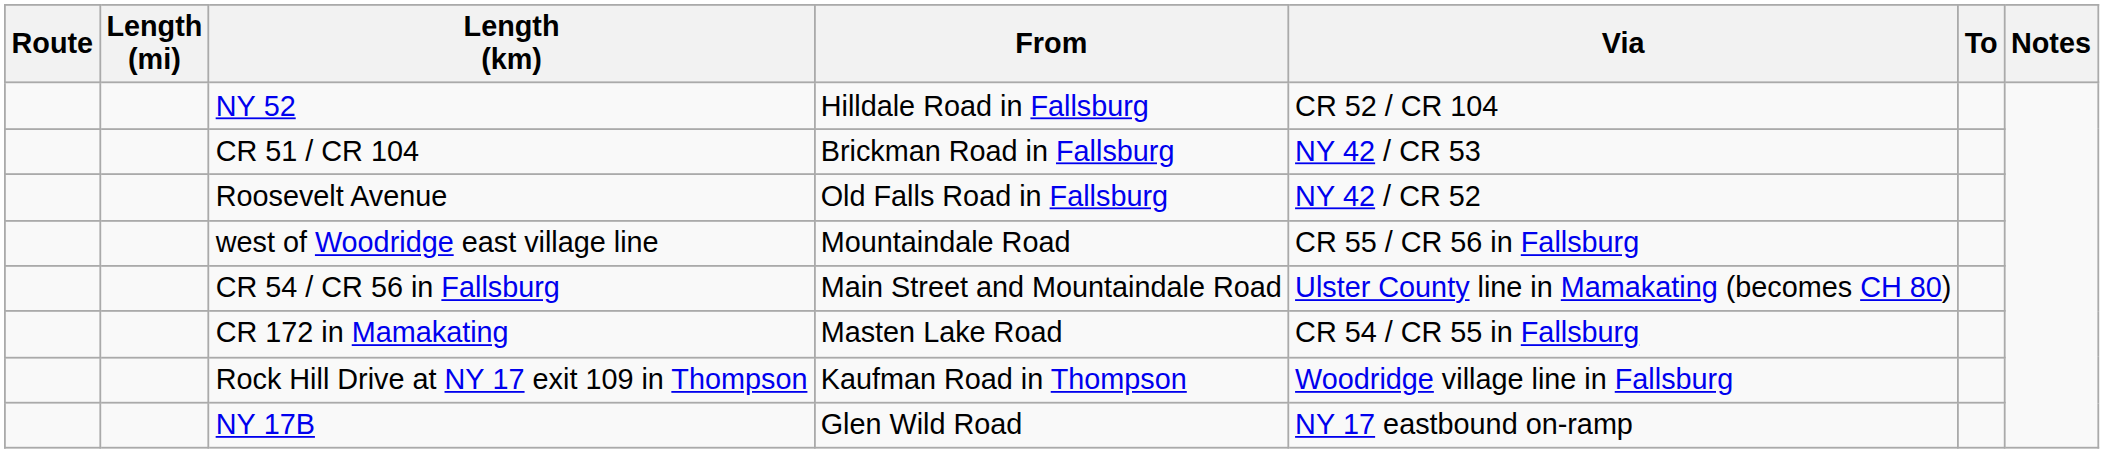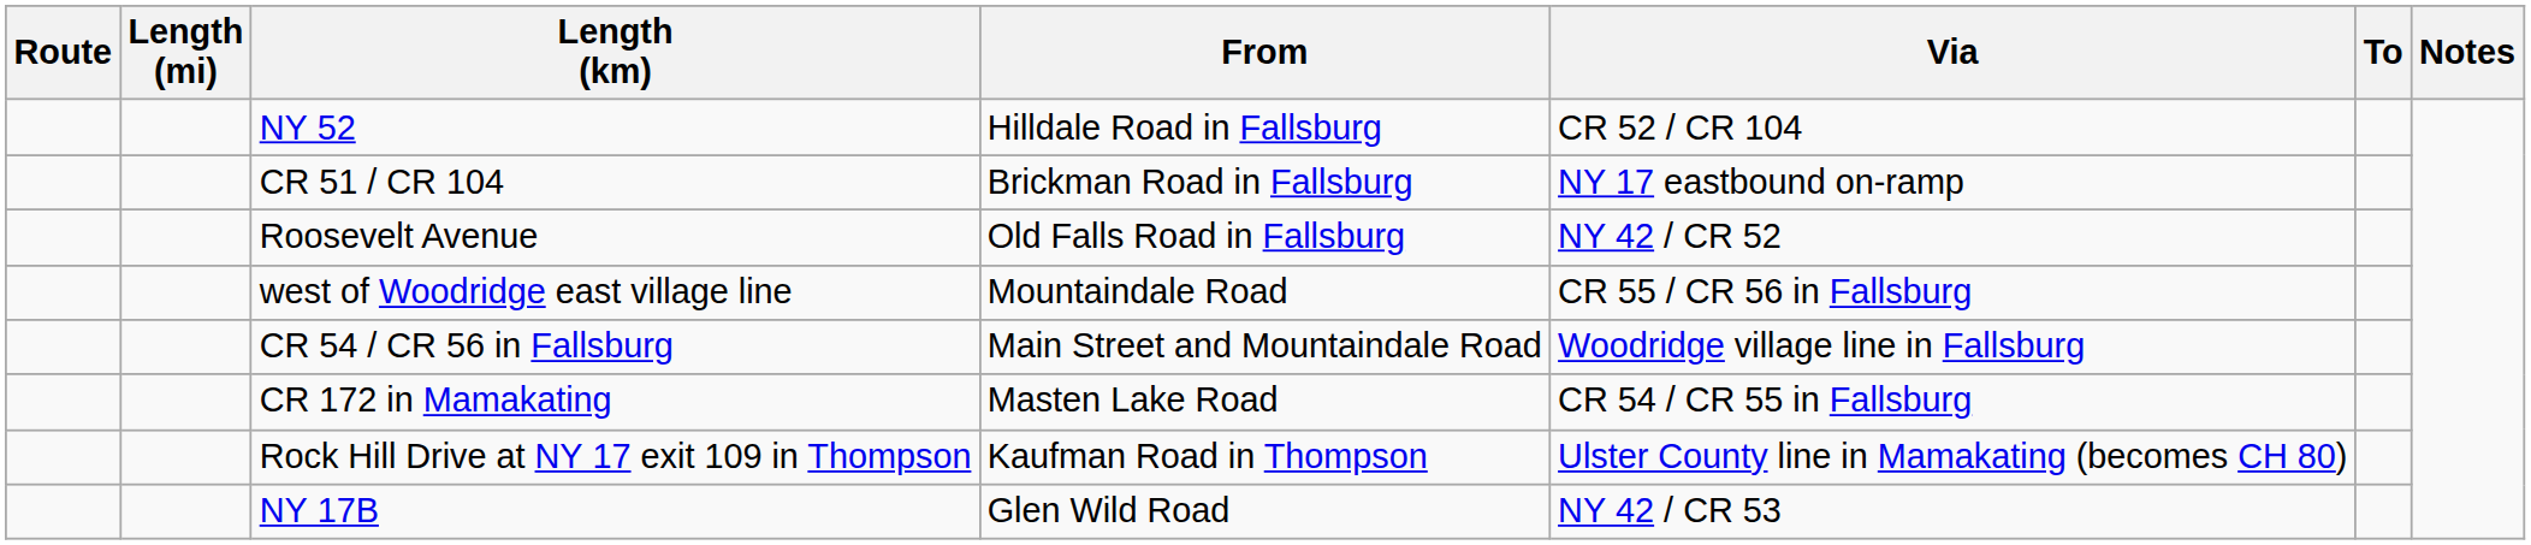 <table class="wikitable sortable">
 <tr>
 <th>Route</th>
 <th>Length<br>(mi)</th>
 <th>Length<br>(km)</th>
 <th class="unsortable">From</th>
 <th class="unsortable">Via</th>
 <th class="unsortable">To</th>
 <th class="unsortable">Notes</th>
 </tr>
 <tr>
 <td id="51"></td>
 <td></td>
 <td><a href='#'>NY&nbsp;52</a></td>
 <td>Hilldale Road in <a href='#'>Fallsburg</a></td>
 <td>CR 52 / CR 104</td>
 <td></td>
 </tr>
 <tr>
 <td id="52"></td>
 <td></td>
 <td>CR 51 / CR 104</td>
 <td>Brickman Road in <a href='#'>Fallsburg</a></td>
-<td><a href='#'>NY&nbsp;42</a> / CR 53</td>
+<td><a href='#'>NY&nbsp;17</a> eastbound on-ramp</td>
 <td></td>
 </tr>
 <tr>
 <td id="53"></td>
 <td></td>
 <td>Roosevelt Avenue</td>
 <td>Old Falls Road in <a href='#'>Fallsburg</a></td>
 <td><a href='#'>NY&nbsp;42</a> / CR 52</td>
 <td></td>
 </tr>
 <tr>
 <td id="54"></td>
 <td></td>
 <td> west of <a href='#'>Woodridge</a> east village line</td>
 <td>Mountaindale Road</td>
 <td>CR 55 / CR 56 in <a href='#'>Fallsburg</a></td>
 <td></td>
 </tr>
 <tr>
 <td id="55"></td>
 <td></td>
 <td>CR 54 / CR 56 in <a href='#'>Fallsburg</a></td>
 <td>Main Street and Mountaindale Road</td>
-<td><a href='#'>Ulster County</a> line in <a href='#'>Mamakating</a> (becomes <a href='#'>CH 80</a>)</td>
+<td><a href='#'>Woodridge</a> village line in <a href='#'>Fallsburg</a></td>
 <td></td>
 </tr>
 <tr>
 <td id="56"></td>
 <td></td>
 <td>CR 172 in <a href='#'>Mamakating</a></td>
 <td>Masten Lake Road</td>
 <td>CR 54 / CR 55 in <a href='#'>Fallsburg</a></td>
 <td></td>
 </tr>
 <tr>
 <td id="58"></td>
 <td></td>
 <td>Rock Hill Drive at <a href='#'>NY&nbsp;17</a> exit 109 in <a href='#'>Thompson</a></td>
 <td>Kaufman Road in <a href='#'>Thompson</a></td>
-<td><a href='#'>Woodridge</a> village line in <a href='#'>Fallsburg</a></td>
+<td><a href='#'>Ulster County</a> line in <a href='#'>Mamakating</a> (becomes <a href='#'>CH 80</a>)</td>
 <td></td>
 </tr>
 <tr>
 <td id="59"></td>
 <td></td>
 <td><a href='#'>NY&nbsp;17B</a></td>
 <td>Glen Wild Road</td>
-<td><a href='#'>NY&nbsp;17</a> eastbound on-ramp</td>
+<td><a href='#'>NY&nbsp;42</a> / CR 53</td>
 <td></td>
 </tr>
 </table>
